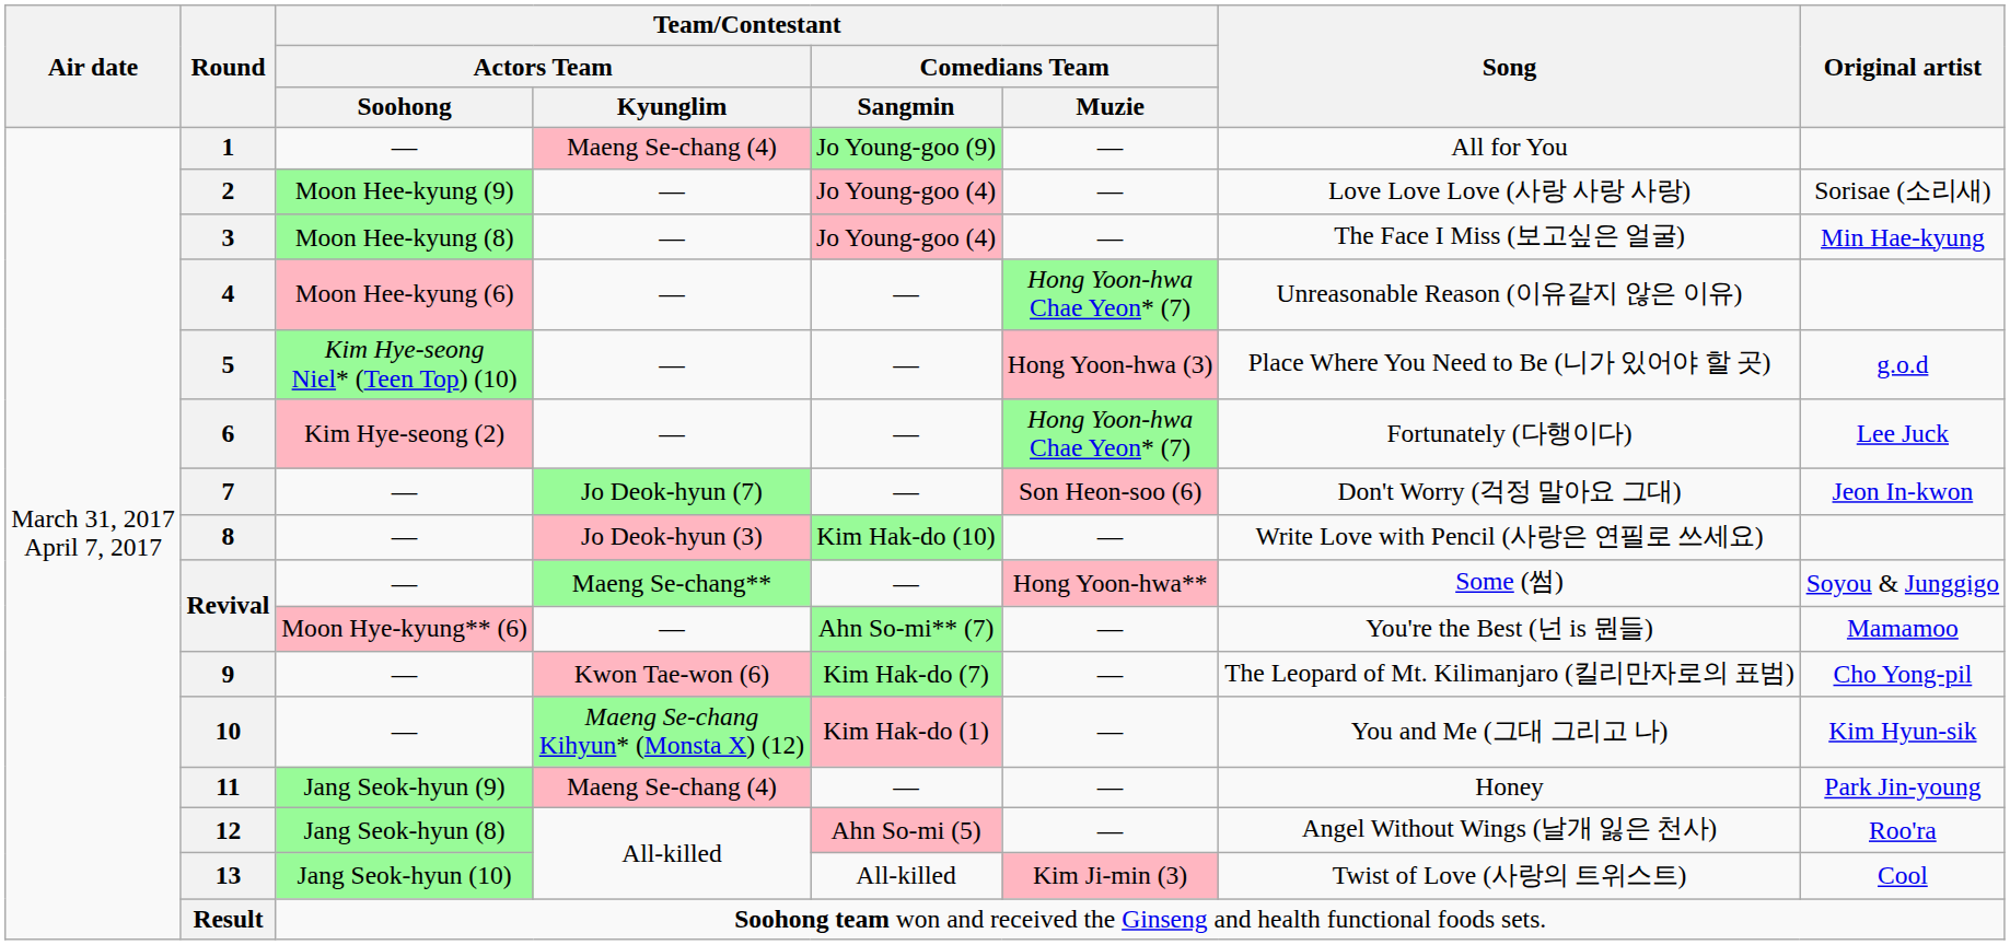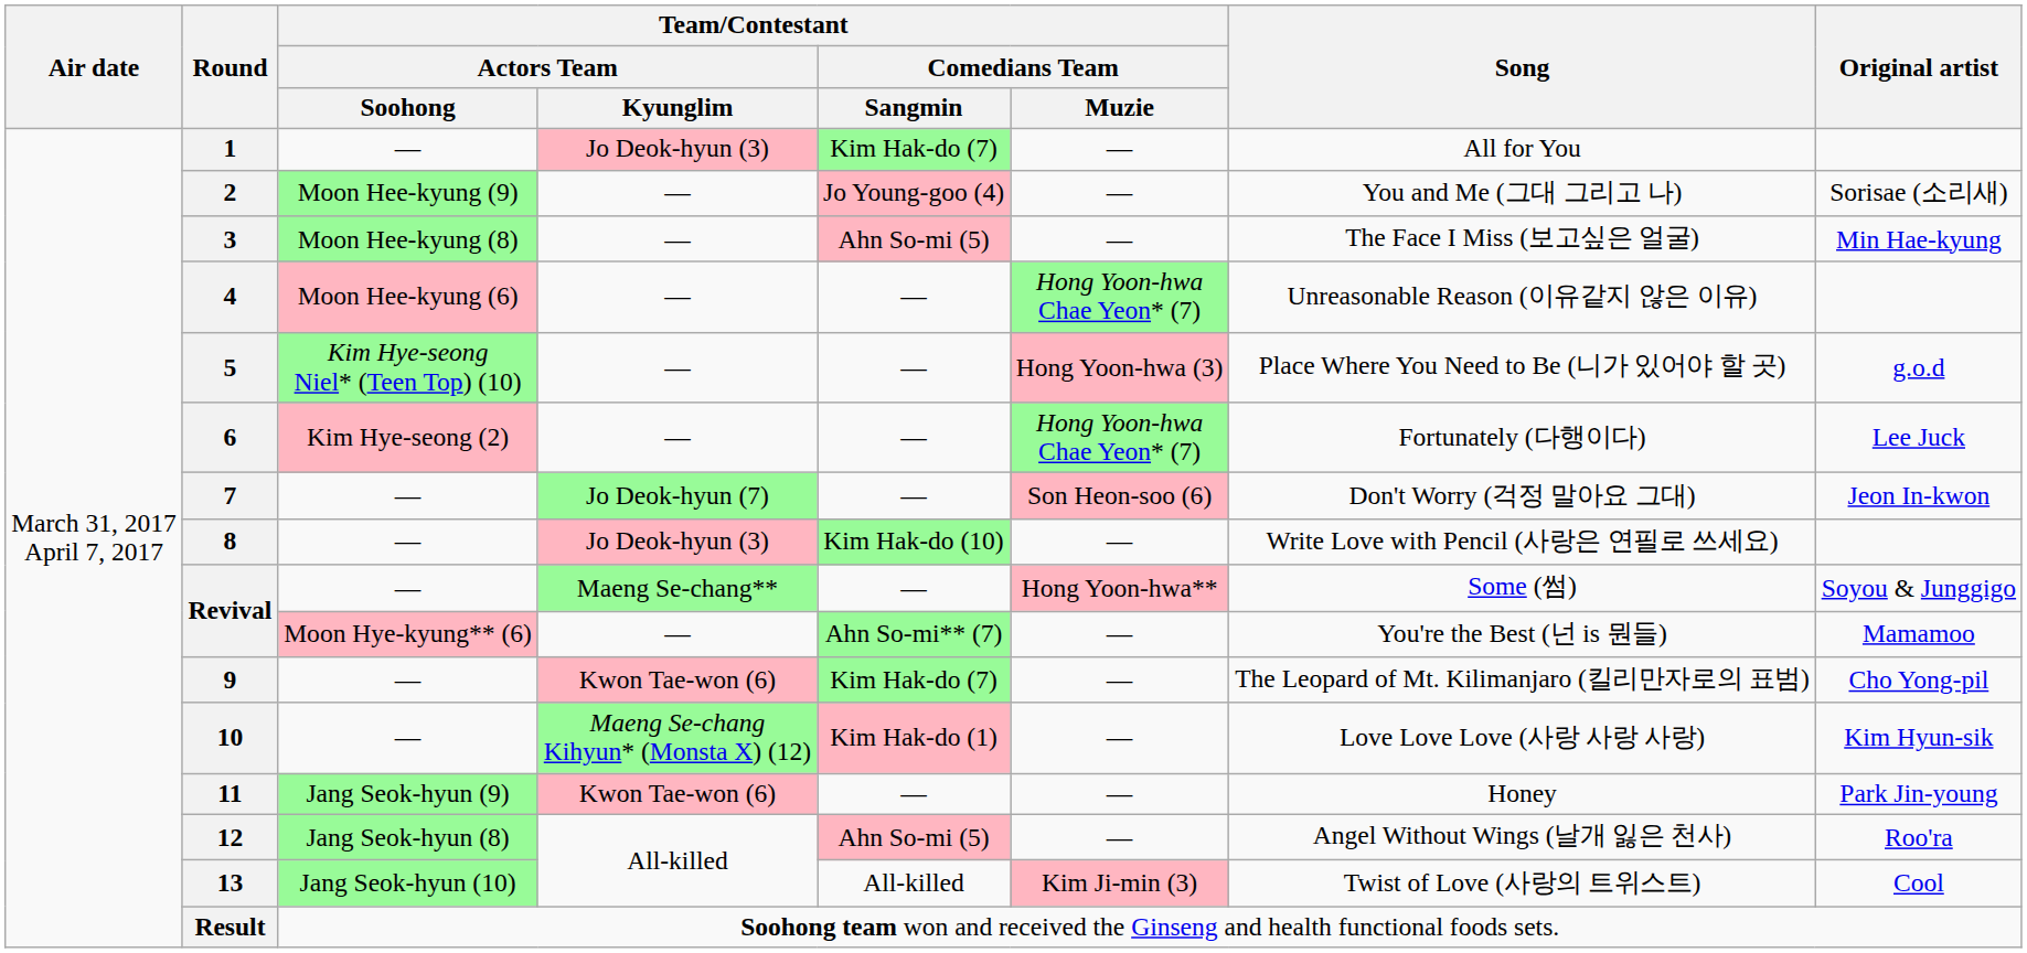 <table class="wikitable" style="text-align:center;">
 <tr>
 <th rowspan=3>Air date</th>
 <th rowspan=3>Round</th>
 <th colspan=4>Team/Contestant</th>
 <th rowspan=3>Song</th>
 <th rowspan=3>Original artist</th>
 </tr>
 <tr>
 <th colspan=2>Actors Team</th>
 <th colspan=2>Comedians Team</th>
 </tr>
 <tr>
 <th>Soohong </th>
 <th>Kyunglim</th>
 <th>Sangmin</th>
 <th>Muzie</th>
 </tr>
 <tr>
 <td rowspan=16>March 31, 2017<br>April 7, 2017</td>
 <th>1</th>
 <td>—</td>
-<td bgcolor=lightpink>Maeng Se-chang (4)</td>
-<td bgcolor=palegreen>Jo Young-goo (9)</td>
+<td bgcolor=lightpink>Jo Deok-hyun (3)</td>
+<td bgcolor=palegreen>Kim Hak-do (7)</td>
 <td>—</td>
 <td>All for You</td>
 <td></td>
 </tr>
 <tr>
 <th>2</th>
 <td bgcolor=palegreen>Moon Hee-kyung (9)</td>
 <td>—</td>
 <td bgcolor=lightpink>Jo Young-goo (4)</td>
 <td>—</td>
-<td>Love Love Love (사랑 사랑 사랑)</td>
+<td>You and Me (그대 그리고 나)</td>
 <td>Sorisae (소리새)</td>
 </tr>
 <tr>
 <th>3</th>
 <td bgcolor=palegreen>Moon Hee-kyung (8)</td>
 <td>—</td>
-<td bgcolor=lightpink>Jo Young-goo (4)</td>
+<td bgcolor=lightpink>Ahn So-mi (5)</td>
 <td>—</td>
 <td>The Face I Miss (보고싶은 얼굴)</td>
 <td><a href='#'>Min Hae-kyung</a></td>
 </tr>
 <tr>
 <th>4</th>
 <td bgcolor=lightpink>Moon Hee-kyung (6)</td>
 <td>—</td>
 <td>—</td>
 <td bgcolor=palegreen><em>Hong Yoon-hwa</em><br><a href='#'>Chae Yeon</a>* (7)</td>
 <td>Unreasonable Reason (이유같지 않은 이유)</td>
 <td></td>
 </tr>
 <tr>
 <th>5</th>
 <td bgcolor=palegreen><em>Kim Hye-seong</em><br><a href='#'>Niel</a>* (<a href='#'>Teen Top</a>) (10)</td>
 <td>—</td>
 <td>—</td>
 <td bgcolor=lightpink>Hong Yoon-hwa (3)</td>
 <td>Place Where You Need to Be (니가 있어야 할 곳)</td>
 <td><a href='#'>g.o.d</a></td>
 </tr>
 <tr>
 <th>6</th>
 <td bgcolor=lightpink>Kim Hye-seong (2)</td>
 <td>—</td>
 <td>—</td>
 <td bgcolor=palegreen><em>Hong Yoon-hwa</em><br><a href='#'>Chae Yeon</a>* (7)</td>
 <td>Fortunately (다행이다)</td>
 <td><a href='#'>Lee Juck</a></td>
 </tr>
 <tr>
 <th>7</th>
 <td>—</td>
 <td bgcolor=palegreen>Jo Deok-hyun (7)</td>
 <td>—</td>
 <td bgcolor=lightpink>Son Heon-soo (6)</td>
 <td>Don't Worry (걱정 말아요 그대)</td>
 <td><a href='#'>Jeon In-kwon</a></td>
 </tr>
 <tr>
 <th>8</th>
 <td>—</td>
 <td bgcolor=lightpink>Jo Deok-hyun (3)</td>
 <td bgcolor=palegreen>Kim Hak-do (10)</td>
 <td>—</td>
 <td>Write Love with Pencil (사랑은 연필로 쓰세요)</td>
 <td></td>
 </tr>
 <tr>
 <th rowspan=2>Revival</th>
 <td>—</td>
 <td bgcolor=palegreen>Maeng Se-chang**</td>
 <td>—</td>
 <td bgcolor=lightpink>Hong Yoon-hwa**</td>
 <td><a href='#'>Some</a> (썸)</td>
 <td><a href='#'>Soyou</a> & <a href='#'>Junggigo</a></td>
 </tr>
 <tr>
 <td bgcolor=lightpink>Moon Hye-kyung** (6)</td>
 <td>—</td>
 <td bgcolor=palegreen>Ahn So-mi** (7)</td>
 <td>—</td>
 <td>You're the Best (넌 is 뭔들)</td>
 <td><a href='#'>Mamamoo</a></td>
 </tr>
 <tr>
 <th>9</th>
 <td>—</td>
 <td bgcolor=lightpink>Kwon Tae-won (6)</td>
 <td bgcolor=palegreen>Kim Hak-do (7)</td>
 <td>—</td>
 <td>The Leopard of Mt. Kilimanjaro (킬리만자로의 표범)</td>
 <td><a href='#'>Cho Yong-pil</a></td>
 </tr>
 <tr>
 <th>10</th>
 <td>—</td>
 <td bgcolor=palegreen><em>Maeng Se-chang</em><br><a href='#'>Kihyun</a>* (<a href='#'>Monsta X</a>) (12)</td>
 <td bgcolor=lightpink>Kim Hak-do (1)</td>
 <td>—</td>
-<td>You and Me (그대 그리고 나)</td>
+<td>Love Love Love (사랑 사랑 사랑)</td>
 <td><a href='#'>Kim Hyun-sik</a></td>
 </tr>
 <tr>
 <th>11</th>
 <td bgcolor=palegreen>Jang Seok-hyun (9)</td>
-<td bgcolor=lightpink>Maeng Se-chang (4)</td>
+<td bgcolor=lightpink>Kwon Tae-won (6)</td>
 <td>—</td>
 <td>—</td>
 <td>Honey</td>
 <td><a href='#'>Park Jin-young</a></td>
 </tr>
 <tr>
 <th>12</th>
 <td bgcolor=palegreen>Jang Seok-hyun (8)</td>
 <td rowspan=2>All-killed</td>
 <td bgcolor=lightpink>Ahn So-mi (5)</td>
 <td>—</td>
 <td>Angel Without Wings (날개 잃은 천사)</td>
 <td><a href='#'>Roo'ra</a></td>
 </tr>
 <tr>
 <th>13</th>
 <td bgcolor=palegreen>Jang Seok-hyun (10)</td>
 <td>All-killed</td>
 <td bgcolor=lightpink>Kim Ji-min (3)</td>
 <td>Twist of Love (사랑의 트위스트)</td>
 <td><a href='#'>Cool</a></td>
 </tr>
 <tr>
 <th>Result</th>
 <td colspan=6><strong>Soohong team</strong> won and received the <a href='#'>Ginseng</a> and health functional foods sets.</td>
 </tr>
 </table>
